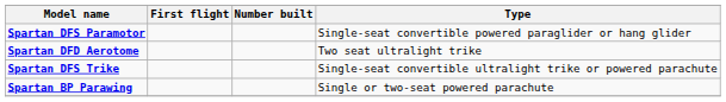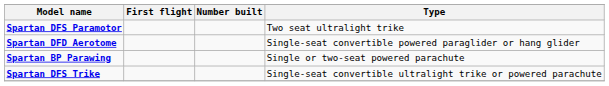 <table class="wikitable" align=center style="font-size:90%;">
 <tr>
 </tr>
 <tr style="background:#efefef;">
 <th>Model name</th>
 <th>First flight</th>
 <th>Number built</th>
 <th>Type</th>
 </tr>
 <tr>
 <td align=left><strong><a href='#'>Spartan DFS Paramotor</a></strong></td>
 <td align=center></td>
 <td align=center></td>
-<td align=left>Single-seat convertible powered paraglider or hang glider</td>
+<td align=left>Two seat ultralight trike</td>
 </tr>
 <tr>
 <td align=left><strong><a href='#'>Spartan DFD Aerotome</a></strong></td>
 <td align=center></td>
 <td align=center></td>
-<td align=left>Two seat ultralight trike</td>
+<td align=left>Single-seat convertible powered paraglider or hang glider</td>
+</tr>
+<tr>
+<td align=left><strong><a href='#'>Spartan BP Parawing</a></strong></td>
+<td align=center></td>
+<td align=center></td>
+<td align=left>Single or two-seat powered parachute</td>
 </tr>
 <tr>
 <td align=left><strong><a href='#'>Spartan DFS Trike</a></strong></td>
 <td align=center></td>
 <td align=center></td>
 <td align=left>Single-seat convertible ultralight trike or powered parachute</td>
 </tr>
 <tr>
-<td align=left><strong><a href='#'>Spartan BP Parawing</a></strong></td>
-<td align=center></td>
-<td align=center></td>
-<td align=left>Single or two-seat powered parachute</td>
-</tr>
-<tr>
 </tr>
 </table>
